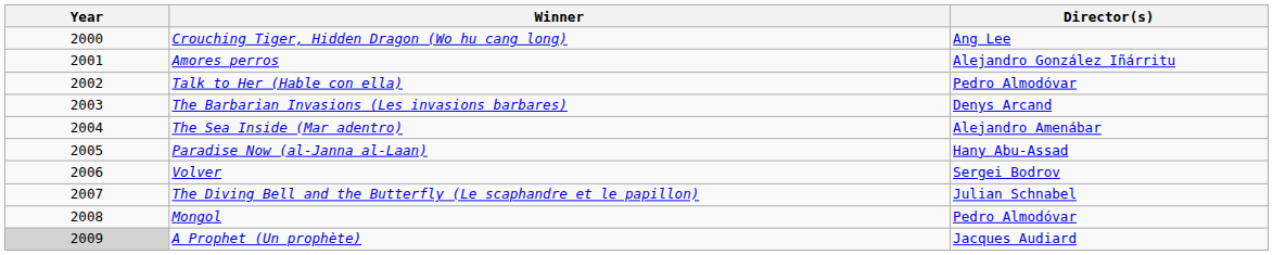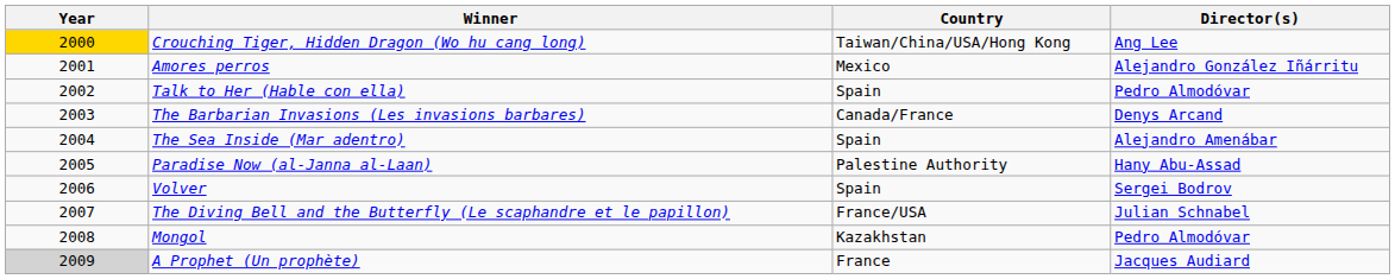 <table class="wikitable" width="95%" cellpadding="5">
 <tr>
 <th width="100"><strong>Year</strong></th>
 <th width="500"><strong>Winner</strong></th>
+<th width="200"><strong>Country</strong></th>
 <th width="200"><strong>Director(s)</strong></th>
 </tr>
 <tr>
-<td style="text-align:center;">2000</td>
+<td style="background: gold; text-align:center;">2000</td>
 <td><em><a href='#'>Crouching Tiger, Hidden Dragon (Wo hu cang long)</a></em></td>
+<td>Taiwan/China/USA/Hong Kong</td>
 <td><a href='#'>Ang Lee</a></td>
 </tr>
 <tr>
 <td style="text-align:center;">2001</td>
 <td><em><a href='#'>Amores perros</a></em></td>
+<td>Mexico</td>
 <td><a href='#'>Alejandro González Iñárritu</a></td>
 </tr>
 <tr>
 <td style="text-align:center;">2002</td>
 <td><em><a href='#'>Talk to Her (Hable con ella)</a></em></td>
+<td>Spain</td>
 <td><a href='#'>Pedro Almodóvar</a></td>
 </tr>
 <tr>
 <td style="text-align:center;">2003</td>
 <td><em><a href='#'>The Barbarian Invasions (Les invasions barbares)</a></em></td>
+<td>Canada/France</td>
 <td><a href='#'>Denys Arcand</a></td>
 </tr>
 <tr>
 <td style="text-align:center;">2004</td>
 <td><em><a href='#'>The Sea Inside (Mar adentro)</a></em></td>
+<td>Spain</td>
 <td><a href='#'>Alejandro Amenábar</a></td>
 </tr>
 <tr>
 <td style="text-align:center;">2005</td>
 <td><em><a href='#'>Paradise Now (al-Janna al-Laan)</a></em></td>
+<td>Palestine Authority</td>
 <td><a href='#'>Hany Abu-Assad</a></td>
 </tr>
 <tr>
 <td style="text-align:center;">2006</td>
 <td><em><a href='#'>Volver</a></em></td>
+<td>Spain</td>
 <td><a href='#'>Sergei Bodrov</a></td>
 </tr>
 <tr>
 <td style="text-align:center;">2007</td>
 <td><em><a href='#'>The Diving Bell and the Butterfly (Le scaphandre et le papillon)</a></em></td>
+<td>France/USA</td>
 <td><a href='#'>Julian Schnabel</a></td>
 </tr>
 <tr>
 <td style="text-align:center;">2008</td>
 <td><em><a href='#'>Mongol</a></em></td>
+<td>Kazakhstan</td>
 <td><a href='#'>Pedro Almodóvar</a></td>
 </tr>
 <tr>
 <td style="background: lightgrey; text-align:center;">2009</td>
 <td><em><a href='#'>A Prophet (Un prophète)</a></em></td>
+<td>France</td>
 <td><a href='#'>Jacques Audiard</a></td>
 </tr>
 </table>
